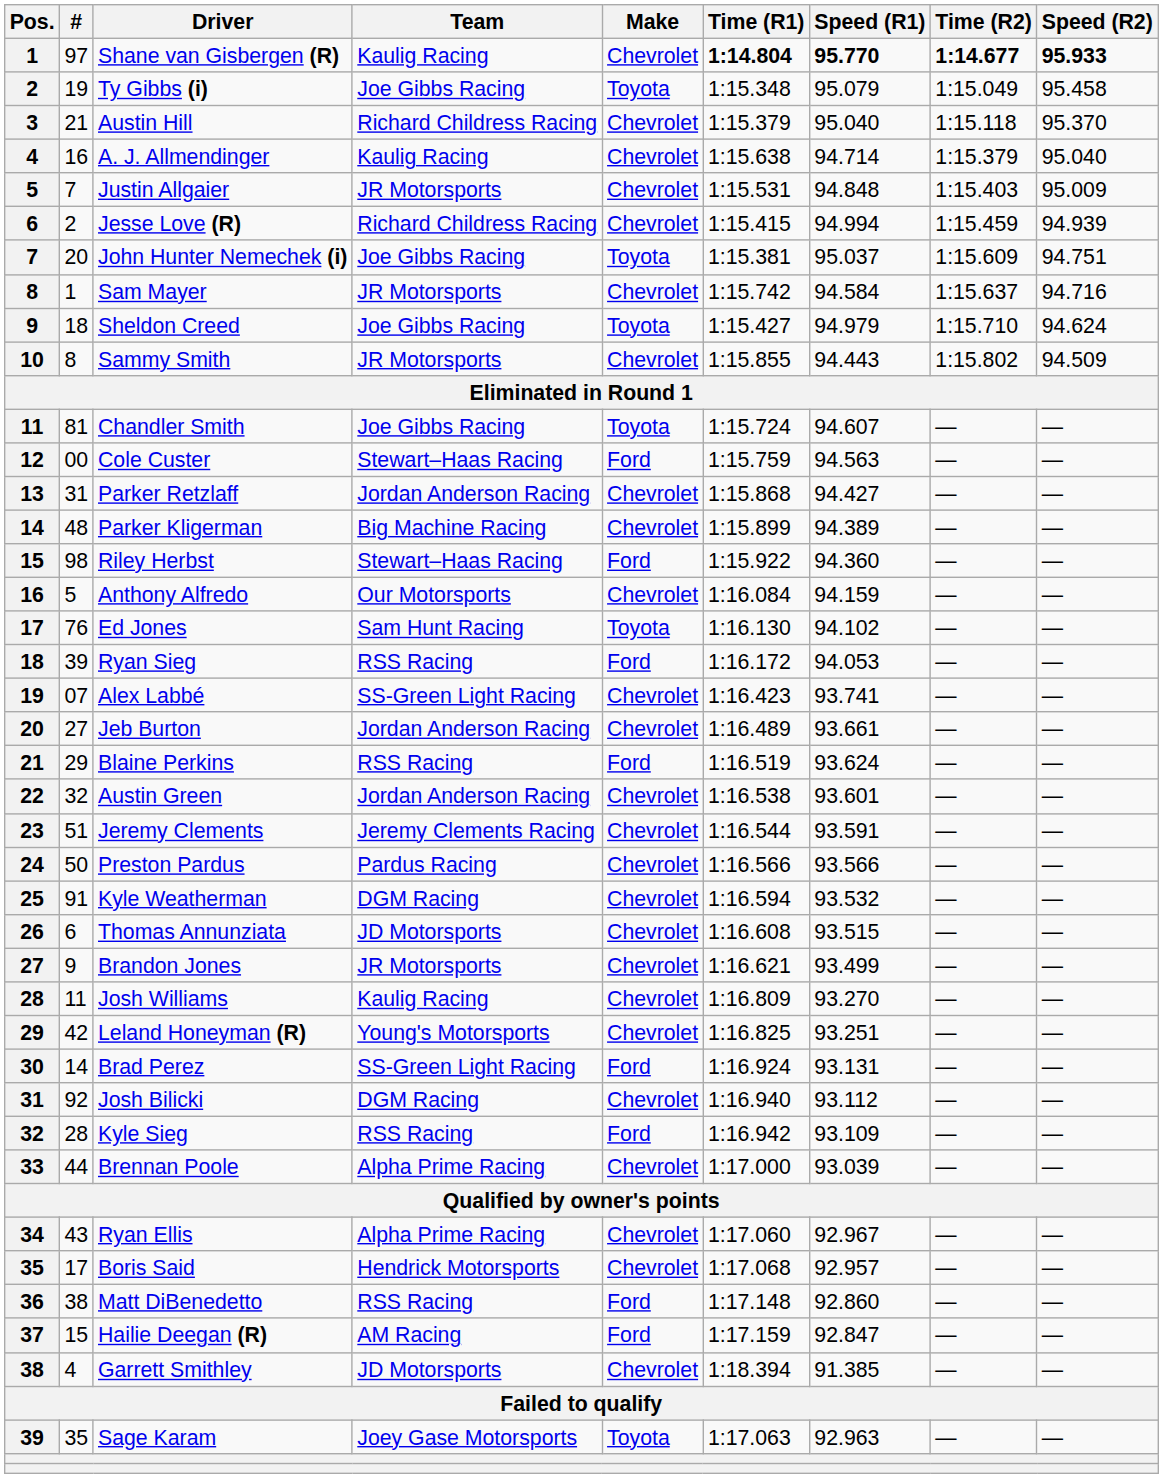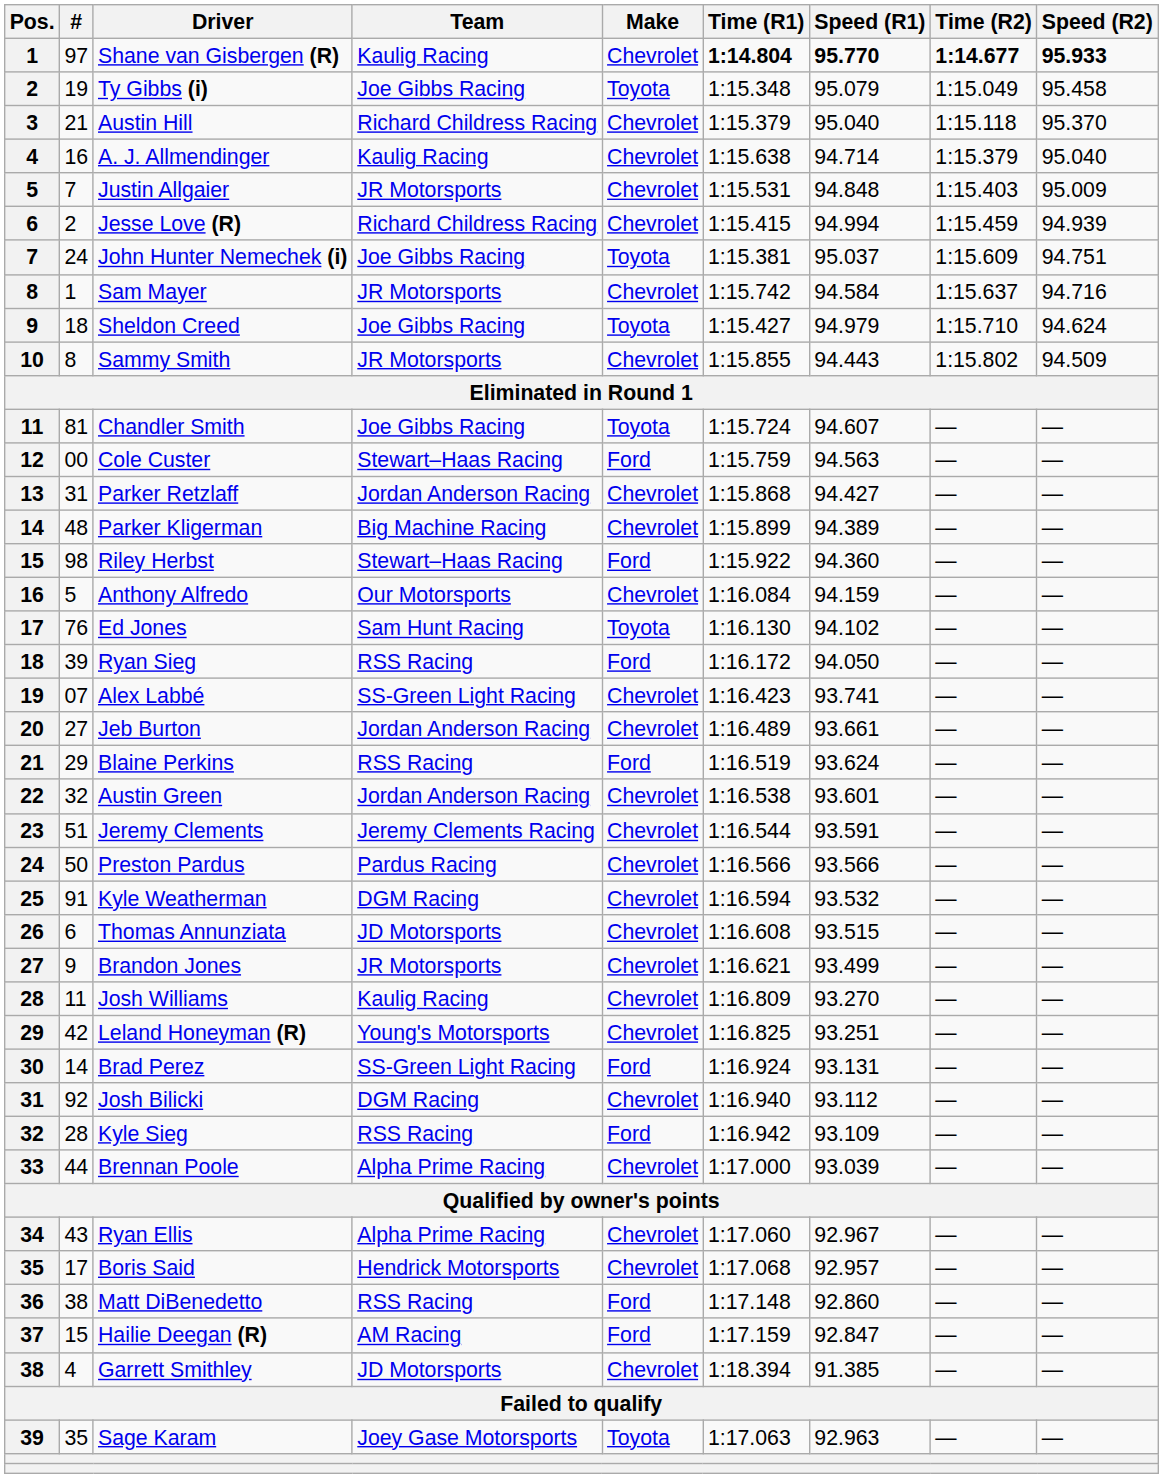 <table class="wikitable" style="font-size:95%">
 <tr>
 <th>Pos.</th>
 <th>#</th>
 <th>Driver</th>
 <th>Team</th>
 <th>Make</th>
 <th>Time (R1)</th>
 <th>Speed (R1)</th>
 <th>Time (R2)</th>
 <th>Speed (R2)</th>
 </tr>
 <tr>
 <th>1</th>
 <td>97</td>
 <td nowrap=""><a href='#'>Shane van Gisbergen</a> <strong>(R)</strong></td>
 <td><a href='#'>Kaulig Racing</a></td>
 <td><a href='#'>Chevrolet</a></td>
 <td><strong>1:14.804</strong></td>
 <td><strong>95.770</strong></td>
 <td><strong>1:14.677</strong></td>
 <td><strong>95.933</strong></td>
 </tr>
 <tr>
 <th>2</th>
 <td>19</td>
 <td><a href='#'>Ty Gibbs</a> <strong>(i)</strong></td>
 <td><a href='#'>Joe Gibbs Racing</a></td>
 <td><a href='#'>Toyota</a></td>
 <td>1:15.348</td>
 <td>95.079</td>
 <td>1:15.049</td>
 <td>95.458</td>
 </tr>
 <tr>
 <th>3</th>
 <td>21</td>
 <td><a href='#'>Austin Hill</a></td>
 <td><a href='#'>Richard Childress Racing</a></td>
 <td><a href='#'>Chevrolet</a></td>
 <td>1:15.379</td>
 <td>95.040</td>
 <td>1:15.118</td>
 <td>95.370</td>
 </tr>
 <tr>
 <th>4</th>
 <td>16</td>
 <td><a href='#'>A. J. Allmendinger</a></td>
 <td><a href='#'>Kaulig Racing</a></td>
 <td><a href='#'>Chevrolet</a></td>
 <td>1:15.638</td>
 <td>94.714</td>
 <td>1:15.379</td>
 <td>95.040</td>
 </tr>
 <tr>
 <th>5</th>
 <td>7</td>
 <td><a href='#'>Justin Allgaier</a></td>
 <td><a href='#'>JR Motorsports</a></td>
 <td><a href='#'>Chevrolet</a></td>
 <td>1:15.531</td>
 <td>94.848</td>
 <td>1:15.403</td>
 <td>95.009</td>
 </tr>
 <tr>
 <th>6</th>
 <td>2</td>
 <td><a href='#'>Jesse Love</a> <strong>(R)</strong></td>
 <td nowrap=""><a href='#'>Richard Childress Racing</a></td>
 <td><a href='#'>Chevrolet</a></td>
 <td>1:15.415</td>
 <td>94.994</td>
 <td>1:15.459</td>
 <td>94.939</td>
 </tr>
 <tr>
 <th>7</th>
-<td>20</td>
+<td>24</td>
 <td nowrap=""><a href='#'>John Hunter Nemechek</a> <strong>(i)</strong></td>
 <td><a href='#'>Joe Gibbs Racing</a></td>
 <td><a href='#'>Toyota</a></td>
 <td>1:15.381</td>
 <td>95.037</td>
 <td>1:15.609</td>
 <td>94.751</td>
 </tr>
 <tr>
 <th>8</th>
 <td>1</td>
 <td><a href='#'>Sam Mayer</a></td>
 <td><a href='#'>JR Motorsports</a></td>
 <td><a href='#'>Chevrolet</a></td>
 <td>1:15.742</td>
 <td>94.584</td>
 <td>1:15.637</td>
 <td>94.716</td>
 </tr>
 <tr>
 <th>9</th>
 <td>18</td>
 <td><a href='#'>Sheldon Creed</a></td>
 <td><a href='#'>Joe Gibbs Racing</a></td>
 <td><a href='#'>Toyota</a></td>
 <td>1:15.427</td>
 <td>94.979</td>
 <td>1:15.710</td>
 <td>94.624</td>
 </tr>
 <tr>
 <th>10</th>
 <td>8</td>
 <td><a href='#'>Sammy Smith</a></td>
 <td><a href='#'>JR Motorsports</a></td>
 <td><a href='#'>Chevrolet</a></td>
 <td>1:15.855</td>
 <td>94.443</td>
 <td>1:15.802</td>
 <td>94.509</td>
 </tr>
 <tr>
 <th colspan="9">Eliminated in Round 1</th>
 </tr>
 <tr>
 <th>11</th>
 <td>81</td>
 <td><a href='#'>Chandler Smith</a></td>
 <td><a href='#'>Joe Gibbs Racing</a></td>
 <td><a href='#'>Toyota</a></td>
 <td>1:15.724</td>
 <td>94.607</td>
 <td>—</td>
 <td>—</td>
 </tr>
 <tr>
 <th>12</th>
 <td>00</td>
 <td><a href='#'>Cole Custer</a></td>
 <td><a href='#'>Stewart–Haas Racing</a></td>
 <td><a href='#'>Ford</a></td>
 <td>1:15.759</td>
 <td>94.563</td>
 <td>—</td>
 <td>—</td>
 </tr>
 <tr>
 <th>13</th>
 <td>31</td>
 <td><a href='#'>Parker Retzlaff</a></td>
 <td><a href='#'>Jordan Anderson Racing</a></td>
 <td><a href='#'>Chevrolet</a></td>
 <td>1:15.868</td>
 <td>94.427</td>
 <td>—</td>
 <td>—</td>
 </tr>
 <tr>
 <th>14</th>
 <td>48</td>
 <td><a href='#'>Parker Kligerman</a></td>
 <td><a href='#'>Big Machine Racing</a></td>
 <td><a href='#'>Chevrolet</a></td>
 <td>1:15.899</td>
 <td>94.389</td>
 <td>—</td>
 <td>—</td>
 </tr>
 <tr>
 <th>15</th>
 <td>98</td>
 <td><a href='#'>Riley Herbst</a></td>
 <td><a href='#'>Stewart–Haas Racing</a></td>
 <td><a href='#'>Ford</a></td>
 <td>1:15.922</td>
 <td>94.360</td>
 <td>—</td>
 <td>—</td>
 </tr>
 <tr>
 <th>16</th>
 <td>5</td>
 <td><a href='#'>Anthony Alfredo</a></td>
 <td><a href='#'>Our Motorsports</a></td>
 <td><a href='#'>Chevrolet</a></td>
 <td>1:16.084</td>
 <td>94.159</td>
 <td>—</td>
 <td>—</td>
 </tr>
 <tr>
 <th>17</th>
 <td>76</td>
 <td><a href='#'>Ed Jones</a></td>
 <td><a href='#'>Sam Hunt Racing</a></td>
 <td><a href='#'>Toyota</a></td>
 <td>1:16.130</td>
 <td>94.102</td>
 <td>—</td>
 <td>—</td>
 </tr>
 <tr>
 <th>18</th>
 <td>39</td>
 <td><a href='#'>Ryan Sieg</a></td>
 <td><a href='#'>RSS Racing</a></td>
 <td><a href='#'>Ford</a></td>
 <td>1:16.172</td>
-<td>94.053</td>
+<td>94.050</td>
 <td>—</td>
 <td>—</td>
 </tr>
 <tr>
 <th>19</th>
 <td>07</td>
 <td><a href='#'>Alex Labbé</a></td>
 <td><a href='#'>SS-Green Light Racing</a></td>
 <td><a href='#'>Chevrolet</a></td>
 <td>1:16.423</td>
 <td>93.741</td>
 <td>—</td>
 <td>—</td>
 </tr>
 <tr>
 <th>20</th>
 <td>27</td>
 <td><a href='#'>Jeb Burton</a></td>
 <td><a href='#'>Jordan Anderson Racing</a></td>
 <td><a href='#'>Chevrolet</a></td>
 <td>1:16.489</td>
 <td>93.661</td>
 <td>—</td>
 <td>—</td>
 </tr>
 <tr>
 <th>21</th>
 <td>29</td>
 <td><a href='#'>Blaine Perkins</a></td>
 <td><a href='#'>RSS Racing</a></td>
 <td><a href='#'>Ford</a></td>
 <td>1:16.519</td>
 <td>93.624</td>
 <td>—</td>
 <td>—</td>
 </tr>
 <tr>
 <th>22</th>
 <td>32</td>
 <td><a href='#'>Austin Green</a></td>
 <td><a href='#'>Jordan Anderson Racing</a></td>
 <td><a href='#'>Chevrolet</a></td>
 <td>1:16.538</td>
 <td>93.601</td>
 <td>—</td>
 <td>—</td>
 </tr>
 <tr>
 <th>23</th>
 <td>51</td>
 <td><a href='#'>Jeremy Clements</a></td>
 <td><a href='#'>Jeremy Clements Racing</a></td>
 <td><a href='#'>Chevrolet</a></td>
 <td>1:16.544</td>
 <td>93.591</td>
 <td>—</td>
 <td>—</td>
 </tr>
 <tr>
 <th>24</th>
 <td>50</td>
 <td><a href='#'>Preston Pardus</a></td>
 <td><a href='#'>Pardus Racing</a></td>
 <td><a href='#'>Chevrolet</a></td>
 <td>1:16.566</td>
 <td>93.566</td>
 <td>—</td>
 <td>—</td>
 </tr>
 <tr>
 <th>25</th>
 <td>91</td>
 <td><a href='#'>Kyle Weatherman</a></td>
 <td><a href='#'>DGM Racing</a></td>
 <td><a href='#'>Chevrolet</a></td>
 <td>1:16.594</td>
 <td>93.532</td>
 <td>—</td>
 <td>—</td>
 </tr>
 <tr>
 <th>26</th>
 <td>6</td>
 <td><a href='#'>Thomas Annunziata</a></td>
 <td><a href='#'>JD Motorsports</a></td>
 <td><a href='#'>Chevrolet</a></td>
 <td>1:16.608</td>
 <td>93.515</td>
 <td>—</td>
 <td>—</td>
 </tr>
 <tr>
 <th>27</th>
 <td>9</td>
 <td><a href='#'>Brandon Jones</a></td>
 <td><a href='#'>JR Motorsports</a></td>
 <td><a href='#'>Chevrolet</a></td>
 <td>1:16.621</td>
 <td>93.499</td>
 <td>—</td>
 <td>—</td>
 </tr>
 <tr>
 <th>28</th>
 <td>11</td>
 <td><a href='#'>Josh Williams</a></td>
 <td><a href='#'>Kaulig Racing</a></td>
 <td><a href='#'>Chevrolet</a></td>
 <td>1:16.809</td>
 <td>93.270</td>
 <td>—</td>
 <td>—</td>
 </tr>
 <tr>
 <th>29</th>
 <td>42</td>
 <td><a href='#'>Leland Honeyman</a> <strong>(R)</strong></td>
 <td><a href='#'>Young's Motorsports</a></td>
 <td><a href='#'>Chevrolet</a></td>
 <td>1:16.825</td>
 <td>93.251</td>
 <td>—</td>
 <td>—</td>
 </tr>
 <tr>
 <th>30</th>
 <td>14</td>
 <td><a href='#'>Brad Perez</a></td>
 <td><a href='#'>SS-Green Light Racing</a></td>
 <td><a href='#'>Ford</a></td>
 <td>1:16.924</td>
 <td>93.131</td>
 <td>—</td>
 <td>—</td>
 </tr>
 <tr>
 <th>31</th>
 <td>92</td>
 <td><a href='#'>Josh Bilicki</a></td>
 <td><a href='#'>DGM Racing</a></td>
 <td><a href='#'>Chevrolet</a></td>
 <td>1:16.940</td>
 <td>93.112</td>
 <td>—</td>
 <td>—</td>
 </tr>
 <tr>
 <th>32</th>
 <td>28</td>
 <td><a href='#'>Kyle Sieg</a></td>
 <td><a href='#'>RSS Racing</a></td>
 <td><a href='#'>Ford</a></td>
 <td>1:16.942</td>
 <td>93.109</td>
 <td>—</td>
 <td>—</td>
 </tr>
 <tr>
 <th>33</th>
 <td>44</td>
 <td><a href='#'>Brennan Poole</a></td>
 <td><a href='#'>Alpha Prime Racing</a></td>
 <td><a href='#'>Chevrolet</a></td>
 <td>1:17.000</td>
 <td>93.039</td>
 <td>—</td>
 <td>—</td>
 </tr>
 <tr>
 <th colspan="9">Qualified by owner's points</th>
 </tr>
 <tr>
 <th>34</th>
 <td>43</td>
 <td><a href='#'>Ryan Ellis</a></td>
 <td><a href='#'>Alpha Prime Racing</a></td>
 <td><a href='#'>Chevrolet</a></td>
 <td>1:17.060</td>
 <td>92.967</td>
 <td>—</td>
 <td>—</td>
 </tr>
 <tr>
 <th>35</th>
 <td>17</td>
 <td><a href='#'>Boris Said</a></td>
 <td><a href='#'>Hendrick Motorsports</a></td>
 <td><a href='#'>Chevrolet</a></td>
 <td>1:17.068</td>
 <td>92.957</td>
 <td>—</td>
 <td>—</td>
 </tr>
 <tr>
 <th>36</th>
 <td>38</td>
 <td><a href='#'>Matt DiBenedetto</a></td>
 <td><a href='#'>RSS Racing</a></td>
 <td><a href='#'>Ford</a></td>
 <td>1:17.148</td>
 <td>92.860</td>
 <td>—</td>
 <td>—</td>
 </tr>
 <tr>
 <th>37</th>
 <td>15</td>
 <td><a href='#'>Hailie Deegan</a> <strong>(R)</strong></td>
 <td><a href='#'>AM Racing</a></td>
 <td><a href='#'>Ford</a></td>
 <td>1:17.159</td>
 <td>92.847</td>
 <td>—</td>
 <td>—</td>
 </tr>
 <tr>
 <th>38</th>
 <td>4</td>
 <td><a href='#'>Garrett Smithley</a></td>
 <td><a href='#'>JD Motorsports</a></td>
 <td><a href='#'>Chevrolet</a></td>
 <td>1:18.394</td>
 <td>91.385</td>
 <td>—</td>
 <td>—</td>
 </tr>
 <tr>
 <th colspan="9">Failed to qualify</th>
 </tr>
 <tr>
 <th>39</th>
 <td>35</td>
 <td><a href='#'>Sage Karam</a></td>
 <td><a href='#'>Joey Gase Motorsports</a></td>
 <td><a href='#'>Toyota</a></td>
 <td>1:17.063</td>
 <td>92.963</td>
 <td>—</td>
 <td>—</td>
 </tr>
 <tr>
 <th colspan="9"></th>
 </tr>
 <tr>
 <th colspan="9"></th>
 </tr>
 </table>
